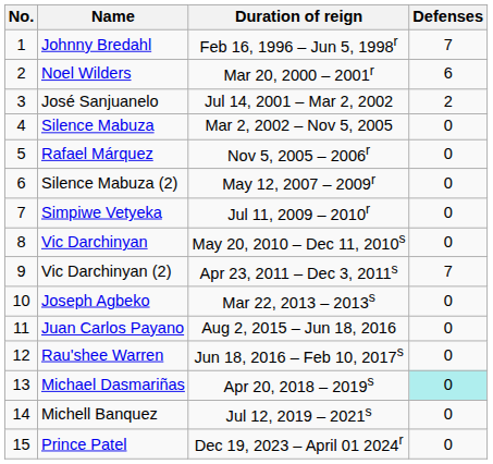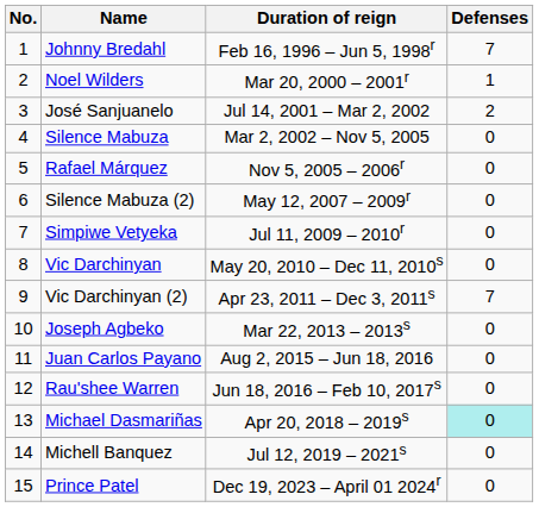 <table class="wikitable" style="text-align:center;">
 <tr>
 <th>No.</th>
 <th>Name</th>
 <th>Duration of reign</th>
 <th>Defenses</th>
 </tr>
 <tr>
 <td>1</td>
 <td align=left> <a href='#'>Johnny Bredahl</a></td>
 <td>Feb 16, 1996 – Jun 5, 1998<sup>r</sup></td>
 <td>7</td>
 </tr>
 <tr>
 <td>2</td>
 <td align=left> <a href='#'>Noel Wilders</a></td>
 <td>Mar 20, 2000 – 2001<sup>r</sup></td>
-<td>6</td>
+<td>1</td>
 </tr>
 <tr>
 <td>3</td>
 <td align=left> José Sanjuanelo</td>
 <td>Jul 14, 2001 – Mar 2, 2002</td>
 <td>2</td>
 </tr>
 <tr>
 <td>4</td>
 <td align=left> <a href='#'>Silence Mabuza</a></td>
 <td>Mar 2, 2002 – Nov 5, 2005</td>
 <td>0</td>
 </tr>
 <tr>
 <td>5</td>
 <td align=left> <a href='#'>Rafael Márquez</a></td>
 <td>Nov 5, 2005 – 2006<sup>r</sup></td>
 <td>0</td>
 </tr>
 <tr>
 <td>6</td>
 <td align=left> Silence Mabuza (2)</td>
 <td>May 12, 2007 – 2009<sup>r</sup></td>
 <td>0</td>
 </tr>
 <tr>
 <td>7</td>
 <td align=left> <a href='#'>Simpiwe Vetyeka</a></td>
 <td>Jul 11, 2009 – 2010<sup>r</sup></td>
 <td>0</td>
 </tr>
 <tr>
 <td>8</td>
 <td align=left> <a href='#'>Vic Darchinyan</a></td>
 <td>May 20, 2010 – Dec 11, 2010<sup>s</sup></td>
 <td>0</td>
 </tr>
 <tr>
 <td>9</td>
 <td align=left> Vic Darchinyan (2)</td>
 <td>Apr 23, 2011 – Dec 3, 2011<sup>s</sup></td>
 <td>7</td>
 </tr>
 <tr>
 <td>10</td>
 <td align=left> <a href='#'>Joseph Agbeko</a></td>
 <td>Mar 22, 2013 – 2013<sup>s</sup></td>
 <td>0</td>
 </tr>
 <tr>
 <td>11</td>
 <td align=left> <a href='#'>Juan Carlos Payano</a></td>
 <td>Aug 2, 2015 – Jun 18, 2016</td>
 <td>0</td>
 </tr>
 <tr>
 <td>12</td>
 <td align=left> <a href='#'>Rau'shee Warren</a></td>
 <td>Jun 18, 2016 – Feb 10, 2017<sup>s</sup></td>
 <td>0</td>
 </tr>
 <tr>
 <td>13</td>
 <td align=left> <a href='#'>Michael Dasmariñas</a></td>
 <td>Apr 20, 2018 – 2019<sup>s</sup></td>
 <td style="background: paleturquoise;">0</td>
 </tr>
 <tr>
 <td>14</td>
 <td align=left> Michell Banquez</td>
 <td>Jul 12, 2019 – 2021<sup>s</sup></td>
 <td>0</td>
 </tr>
 <tr>
 <td>15</td>
 <td align=left> <a href='#'>Prince Patel</a></td>
 <td>Dec 19, 2023 – April 01 2024<sup>r</sup></td>
 <td>0</td>
 </tr>
 </table>
